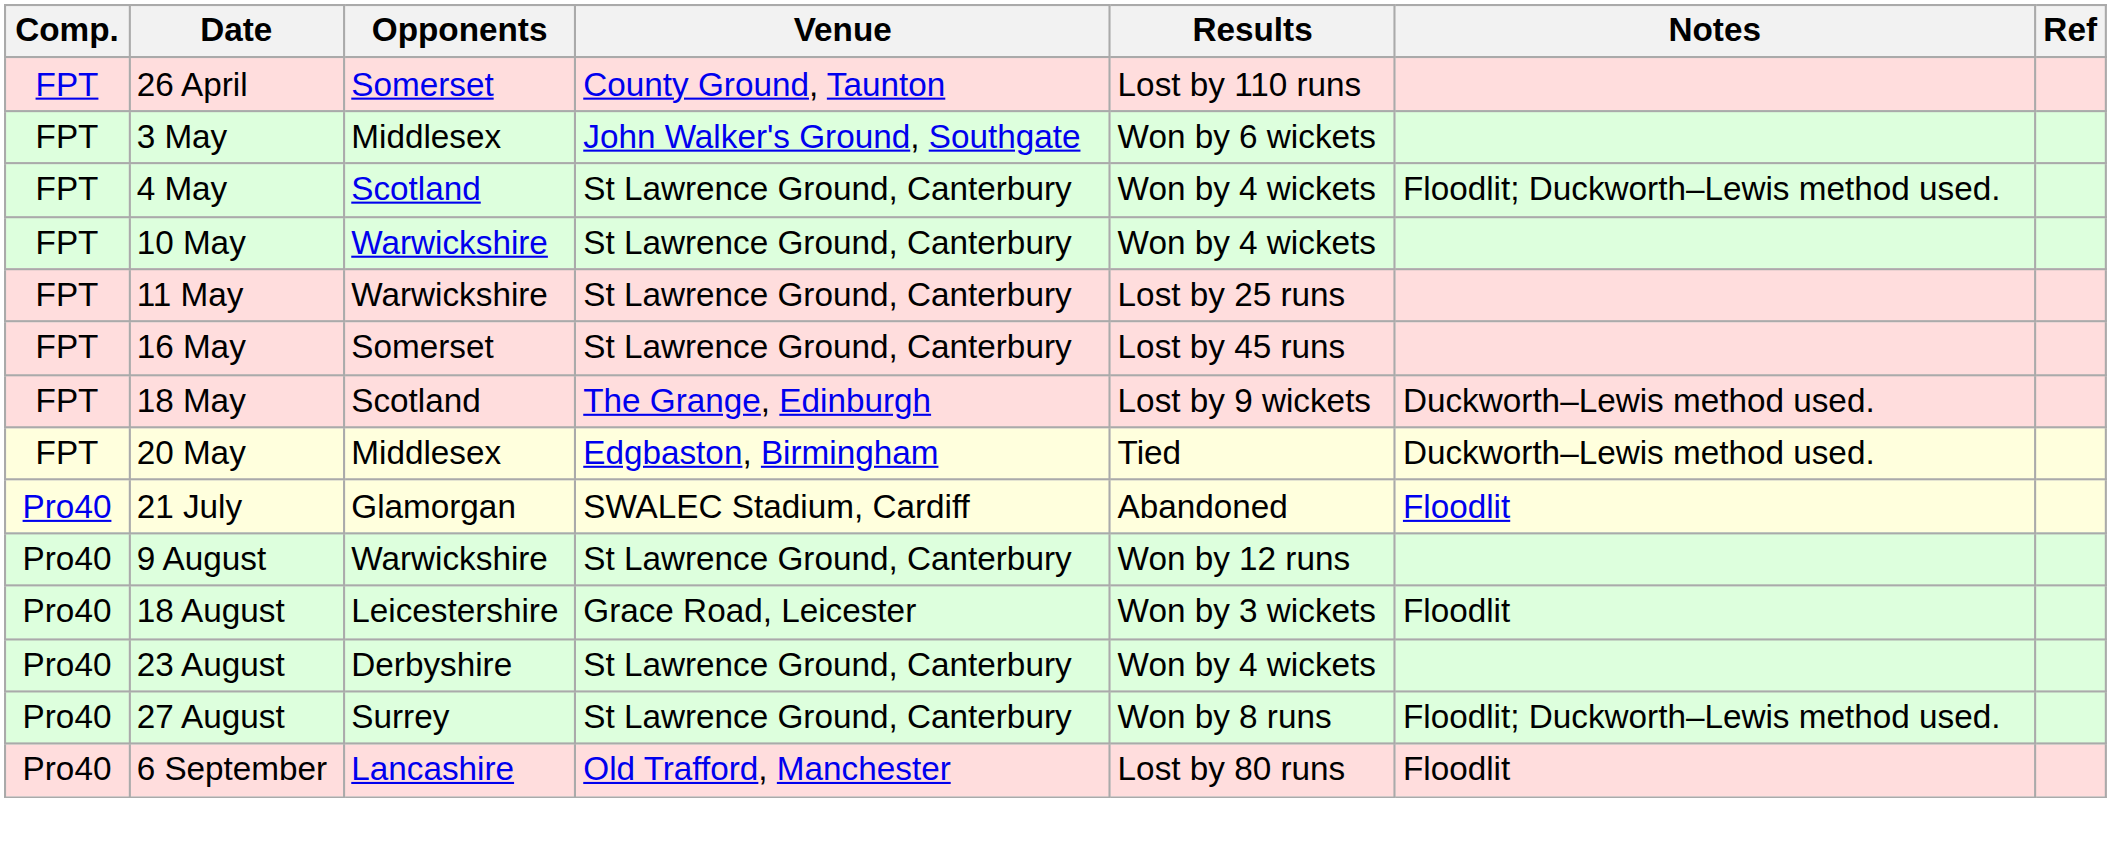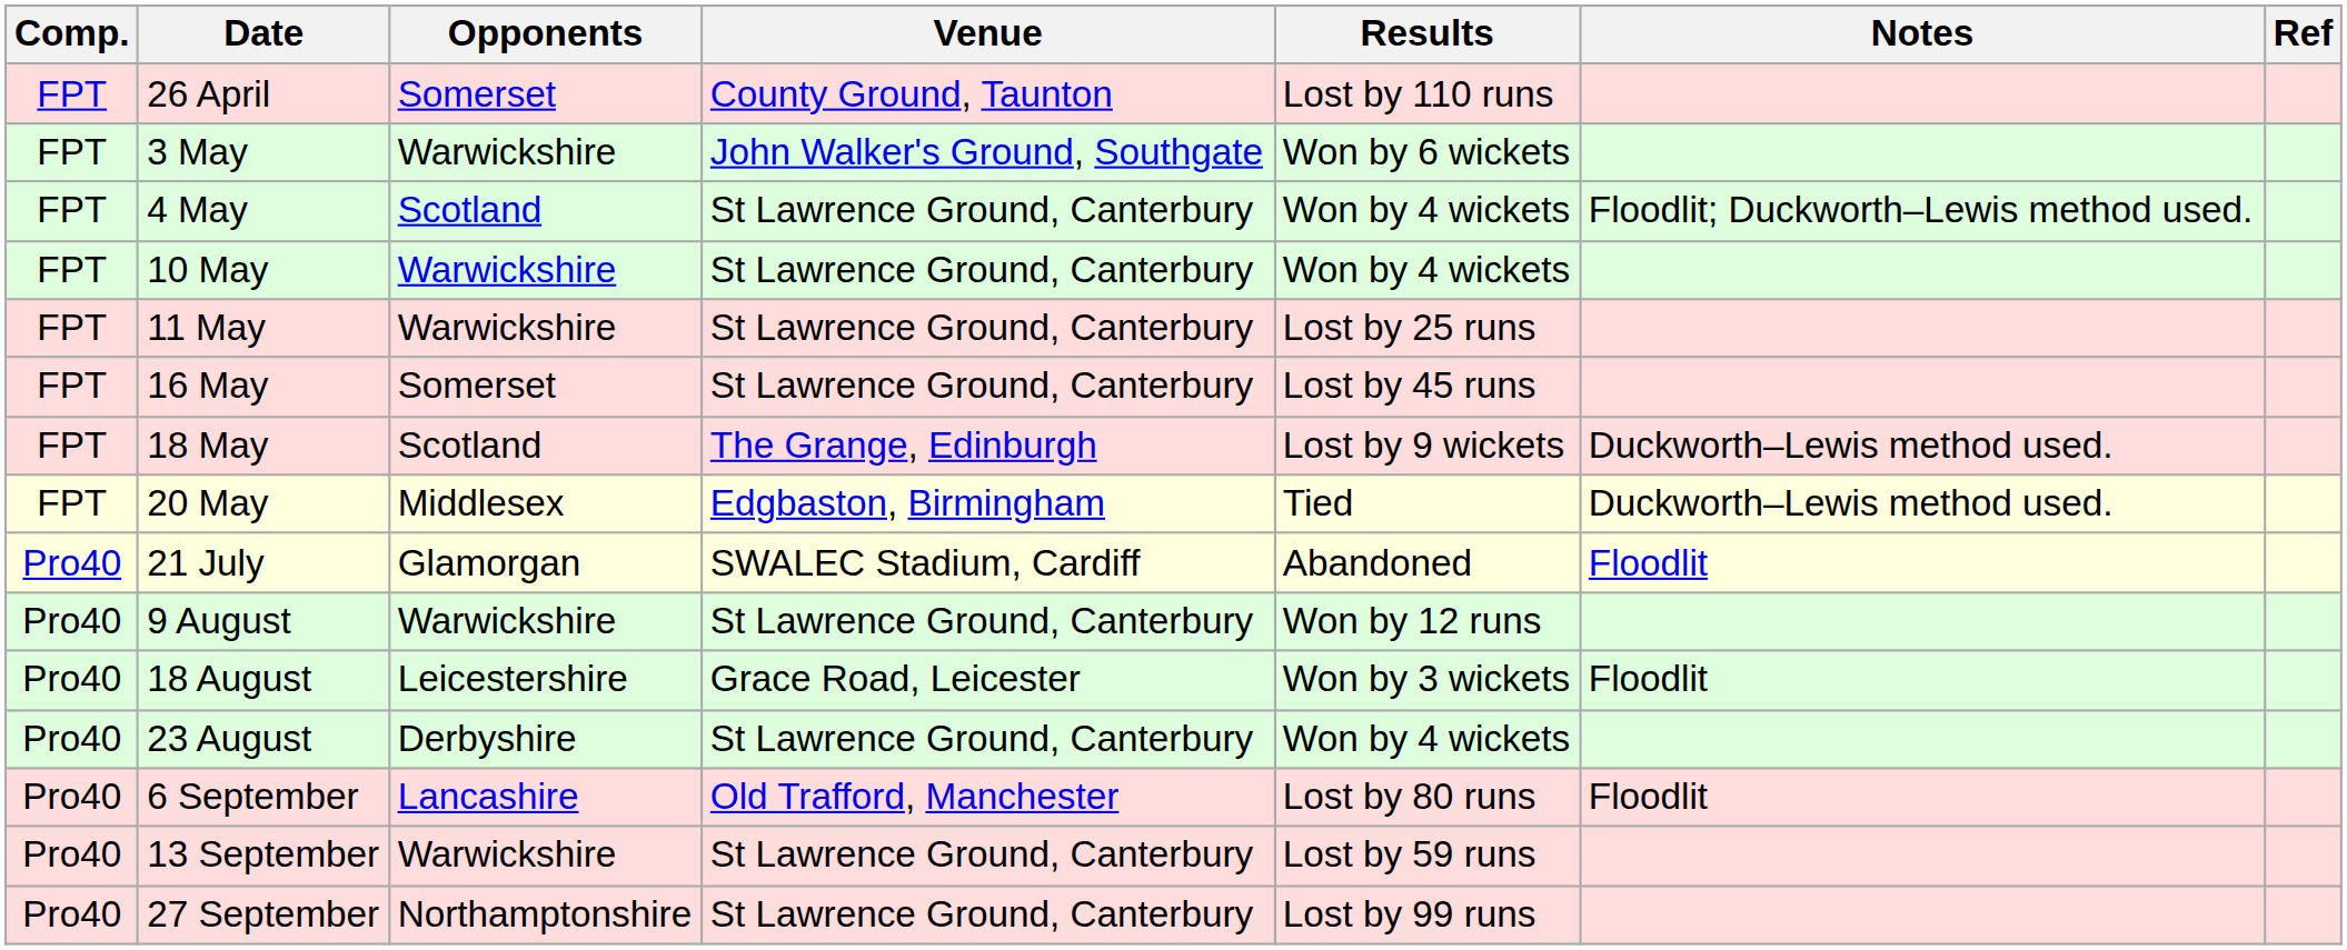 <table class="wikitable" style="width:80%">
 <tr>
 <th>Comp.</th>
 <th>Date</th>
 <th>Opponents</th>
 <th>Venue</th>
 <th>Results</th>
 <th>Notes</th>
 <th>Ref</th>
 </tr>
 <tr style="background:#fdd">
 <td style="text-align:center"><a href='#'>FPT</a></td>
 <td>26 April</td>
 <td><a href='#'>Somerset</a></td>
 <td><a href='#'>County Ground</a>, <a href='#'>Taunton</a></td>
 <td>Lost by 110 runs</td>
 <td></td>
 <td style="text-align:center"></td>
 </tr>
 <tr style="background:#dfd">
 <td style="text-align:center">FPT</td>
 <td>3 May</td>
-<td>Middlesex</td>
+<td>Warwickshire</td>
 <td><a href='#'>John Walker's Ground</a>, <a href='#'>Southgate</a></td>
 <td>Won by 6 wickets</td>
 <td></td>
 <td style="text-align:center"></td>
 </tr>
 <tr style="background:#dfd">
 <td style="text-align:center">FPT</td>
 <td>4 May</td>
 <td><a href='#'>Scotland</a></td>
 <td>St Lawrence Ground, Canterbury</td>
 <td>Won by 4 wickets</td>
 <td>Floodlit; Duckworth–Lewis method used.</td>
 <td style="text-align:center"></td>
 </tr>
 <tr style="background:#dfd">
 <td style="text-align:center">FPT</td>
 <td>10 May</td>
 <td><a href='#'>Warwickshire</a></td>
 <td>St Lawrence Ground, Canterbury</td>
 <td>Won by 4 wickets</td>
 <td></td>
 <td style="text-align:center"></td>
 </tr>
 <tr style="background:#fdd">
 <td style="text-align:center">FPT</td>
 <td>11 May</td>
 <td>Warwickshire</td>
 <td>St Lawrence Ground, Canterbury</td>
 <td>Lost by 25 runs</td>
 <td></td>
 <td style="text-align:center"></td>
 </tr>
 <tr style="background:#fdd">
 <td style="text-align:center">FPT</td>
 <td>16 May</td>
 <td>Somerset</td>
 <td>St Lawrence Ground, Canterbury</td>
 <td>Lost by 45 runs</td>
 <td></td>
 <td style="text-align:center"></td>
 </tr>
 <tr style="background:#fdd">
 <td style="text-align:center">FPT</td>
 <td>18 May</td>
 <td>Scotland</td>
 <td><a href='#'>The Grange</a>, <a href='#'>Edinburgh</a></td>
 <td>Lost by 9 wickets</td>
 <td>Duckworth–Lewis method used.</td>
 <td style="text-align:center"></td>
 </tr>
 <tr style="background:#ffd">
 <td style="text-align:center">FPT</td>
 <td>20 May</td>
 <td>Middlesex</td>
 <td><a href='#'>Edgbaston</a>, <a href='#'>Birmingham</a></td>
 <td>Tied</td>
 <td>Duckworth–Lewis method used.</td>
 <td style="text-align:center"></td>
 </tr>
 <tr style="background:#ffd">
 <td style="text-align:center"><a href='#'>Pro40</a></td>
 <td>21 July</td>
 <td>Glamorgan</td>
 <td>SWALEC Stadium, Cardiff</td>
 <td>Abandoned</td>
 <td><a href='#'>Floodlit</a></td>
 <td style="text-align:center"></td>
 </tr>
 <tr style="background:#dfd">
 <td style="text-align:center">Pro40</td>
 <td>9 August</td>
 <td>Warwickshire</td>
 <td>St Lawrence Ground, Canterbury</td>
 <td>Won by 12 runs</td>
 <td></td>
 <td style="text-align:center"></td>
 </tr>
 <tr style="background:#dfd">
 <td style="text-align:center">Pro40</td>
 <td>18 August</td>
 <td>Leicestershire</td>
 <td>Grace Road, Leicester</td>
 <td>Won by 3 wickets</td>
 <td>Floodlit</td>
 <td style="text-align:center"></td>
 </tr>
 <tr style="background:#dfd">
 <td style="text-align:center">Pro40</td>
 <td>23 August</td>
 <td>Derbyshire</td>
 <td>St Lawrence Ground, Canterbury</td>
 <td>Won by 4 wickets</td>
 <td></td>
 <td style="text-align:center"></td>
 </tr>
-<tr style="background:#dfd">
-<td style="text-align:center">Pro40</td>
-<td>27 August</td>
-<td>Surrey</td>
-<td>St Lawrence Ground, Canterbury</td>
-<td>Won by 8 runs</td>
-<td>Floodlit; Duckworth–Lewis method used.</td>
-<td style="text-align:center"></td>
-</tr>
 <tr style="background:#fdd">
 <td style="text-align:center">Pro40</td>
 <td>6 September</td>
 <td><a href='#'>Lancashire</a></td>
 <td><a href='#'>Old Trafford</a>, <a href='#'>Manchester</a></td>
 <td>Lost by 80 runs</td>
 <td>Floodlit</td>
 <td style="text-align:center"></td>
 </tr>
+<tr style="background:#fdd">
+<td style="text-align:center">Pro40</td>
+<td>13 September</td>
+<td>Warwickshire</td>
+<td>St Lawrence Ground, Canterbury</td>
+<td>Lost by 59 runs</td>
+<td></td>
+<td style="text-align:center"></td>
+</tr>
+<tr style="background:#fdd">
+<td style="text-align:center">Pro40</td>
+<td>27 September</td>
+<td>Northamptonshire</td>
+<td>St Lawrence Ground, Canterbury</td>
+<td>Lost by 99 runs</td>
+<td></td>
+<td style="text-align:center"></td>
+</tr>
 </table>
